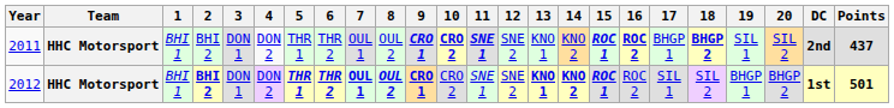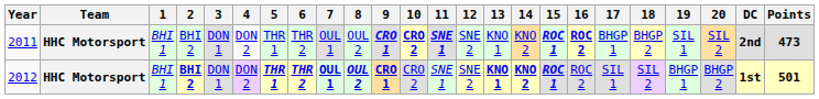 <table class="wikitable" style="text-align:center; font-size:85%">
 <tr>
 <th>Year</th>
 <th>Team</th>
 <th>1</th>
 <th>2</th>
 <th>3</th>
 <th>4</th>
 <th>5</th>
 <th>6</th>
 <th>7</th>
 <th>8</th>
 <th>9</th>
 <th>10</th>
 <th>11</th>
 <th>12</th>
 <th>13</th>
 <th>14</th>
 <th>15</th>
 <th>16</th>
 <th>17</th>
 <th>18</th>
 <th>19</th>
 <th>20</th>
 <th>DC</th>
 <th>Points</th>
 </tr>
 <tr>
 <td><a href='#'>2011</a></td>
 <th nowrap>HHC Motorsport</th>
 <td style="background:#DFFFDF;"><em><a href='#'>BHI<br>1</a></em><br></td>
 <td style="background:#DFFFDF;"><a href='#'>BHI<br>2</a><br></td>
 <td style="background:#DFDFDF;"><a href='#'>DON<br>1</a><br></td>
 <td style="background:#;"><a href='#'>DON<br>2</a><br></td>
 <td style="background:#DFFFDF;"><a href='#'>THR<br>1</a><br></td>
 <td style="background:#DFFFDF;"><a href='#'>THR<br>2</a><br></td>
 <td style="background:#DFDFDF;"><a href='#'>OUL<br>1</a><br></td>
 <td style="background:#DFFFDF;"><a href='#'>OUL<br>2</a><br></td>
 <td style="background:#DFDFDF;"><strong><em><a href='#'>CRO<br>1</a></em></strong><br></td>
 <td style="background:#FFFFBF;"><strong><a href='#'>CRO<br>2</a></strong><br></td>
 <td style="background:#DFDFDF;"><strong><em><a href='#'>SNE<br>1</a></em></strong><br></td>
 <td style="background:#DFFFDF;"><a href='#'>SNE<br>2</a><br></td>
 <td style="background:#DFFFDF;"><a href='#'>KNO<br>1</a><br></td>
 <td style="background:#FFDF9F;"><a href='#'>KNO<br>2</a><br></td>
 <td style="background:#DFFFDF;"><strong><em><a href='#'>ROC<br>1</a></em></strong><br></td>
 <td style="background:#FFFFBF;"><strong><a href='#'>ROC<br>2</a></strong><br></td>
 <td style="background:#DFFFDF;"><a href='#'>BHGP<br>1</a><br></td>
-<td style="background:#FFFFBF;"><strong><a href='#'>BHGP<br>2</a><br></strong></td>
+<td style="background:#FFFFBF;"><a href='#'>BHGP<br>2</a><br></td>
 <td style="background:#DFFFDF;"><a href='#'>SIL<br>1</a><br></td>
 <td style="background:#FFDF9F;"><a href='#'>SIL<br>2</a><br></td>
 <th style="background:#DFDFDF">2nd</th>
-<th style="background:#DFDFDF">437</th>
+<th style="background:#DFDFDF">473</th>
 </tr>
 <tr>
 <td><a href='#'>2012</a></td>
 <th nowrap>HHC Motorsport</th>
 <td style="background:#DFFFDF;"><em><a href='#'>BHI<br>1</a></em><br></td>
 <td style="background:#FFFFBF;"><strong><a href='#'>BHI<br>2</a></strong><br></td>
 <td style="background:#DFDFDF;"><a href='#'>DON<br>1</a><br></td>
 <td style="background:#EFCFFF;"><a href='#'>DON<br>2</a><br></td>
 <td style="background:#FFFFBF;"><strong><em><a href='#'>THR<br>1</a></em></strong><br></td>
 <td style="background:#FFFFBF;"><strong><em><a href='#'>THR<br>2</a></em></strong><br></td>
 <td style="background:#DFFFDF;"><strong><a href='#'>OUL<br>1</a></strong><br></td>
 <td style="background:#DFFFDF;"><strong><em><a href='#'>OUL<br>2</a></em></strong><br></td>
 <td style="background:#FFDF9F;"><strong><a href='#'>CRO<br>1</a><br></strong></td>
 <td style="background:#DFDFDF;"><a href='#'>CRO<br>2</a><br></td>
 <td style="background:#DFFFDF;"><em><a href='#'>SNE<br>1</a></em><br></td>
 <td style="background:#FFFFBF;"><a href='#'>SNE<br>2</a><br></td>
 <td style="background:#FFFFBF;"><strong><a href='#'>KNO<br>1</a></strong><br></td>
 <td style="background:#FFFFBF;"><strong><a href='#'>KNO<br>2</a></strong><br></td>
 <td style="background:#DFDFDF;"><strong><em><a href='#'>ROC<br>1</a><strong><br></td>
 <td style="background:#DFDFDF;"></strong><a href='#'>ROC<br>2</a><strong><br></td>
 <td style="background:#DFDFDF;"></strong><a href='#'>SIL<br>1</a><strong><br></td>
 <td style="background:#EFCFFF;"></strong><a href='#'>SIL<br>2</a><strong><br></td>
 <td style="background:#DFFFDF;"><a href='#'>BHGP<br>1</a><br></td>
 <td style="background:#DFDFDF;"></em></strong><a href='#'>BHGP<br>2</a><strong><em><br></td>
 <th style="background:#FFFFBF;">1st</th>
 <th style="background:#FFFFBF;">501</th>
 </tr>
 </table>
